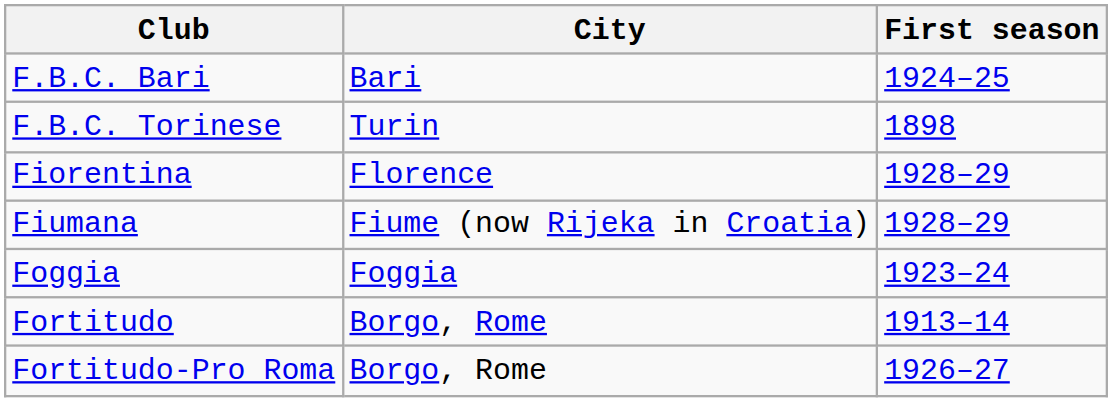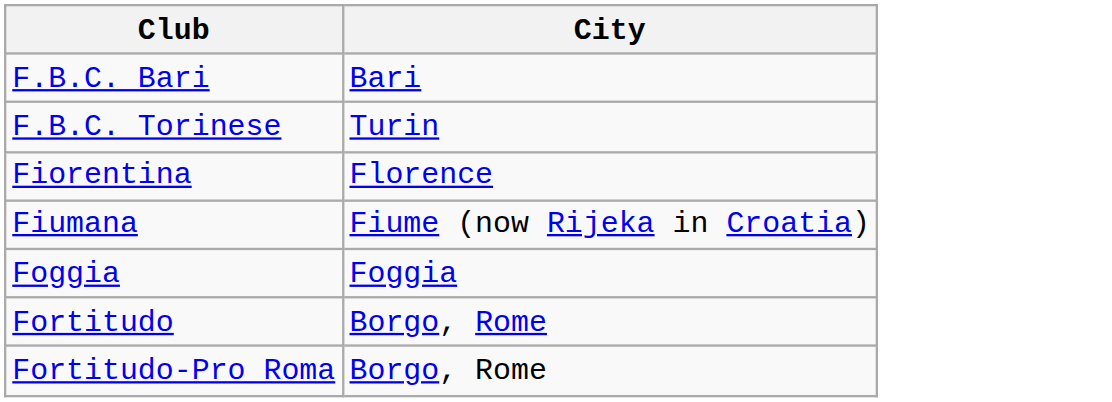 <table class="wikitable">
 <tr>
 <th>Club</th>
 <th>City</th>
-<th>First season</th>
 </tr>
 <tr>
 <td><a href='#'>F.B.C. Bari</a></td>
 <td><a href='#'>Bari</a></td>
-<td><a href='#'>1924–25</a></td>
 </tr>
 <tr>
 <td><a href='#'>F.B.C. Torinese</a></td>
 <td><a href='#'>Turin</a></td>
-<td><a href='#'>1898</a></td>
 </tr>
 <tr>
 <td><a href='#'>Fiorentina</a></td>
 <td><a href='#'>Florence</a></td>
-<td><a href='#'>1928–29</a></td>
 </tr>
 <tr>
 <td><a href='#'>Fiumana</a></td>
 <td><a href='#'>Fiume</a> (now <a href='#'>Rijeka</a> in <a href='#'>Croatia</a>)</td>
-<td><a href='#'>1928–29</a></td>
 </tr>
 <tr>
 <td><a href='#'>Foggia</a></td>
 <td><a href='#'>Foggia</a></td>
-<td><a href='#'>1923–24</a></td>
 </tr>
 <tr>
 <td><a href='#'>Fortitudo</a></td>
 <td><a href='#'>Borgo</a>, <a href='#'>Rome</a></td>
-<td><a href='#'>1913–14</a></td>
 </tr>
 <tr>
 <td><a href='#'>Fortitudo-Pro Roma</a></td>
 <td><a href='#'>Borgo</a>, Rome</td>
-<td><a href='#'>1926–27</a></td>
 </tr>
 </table>
